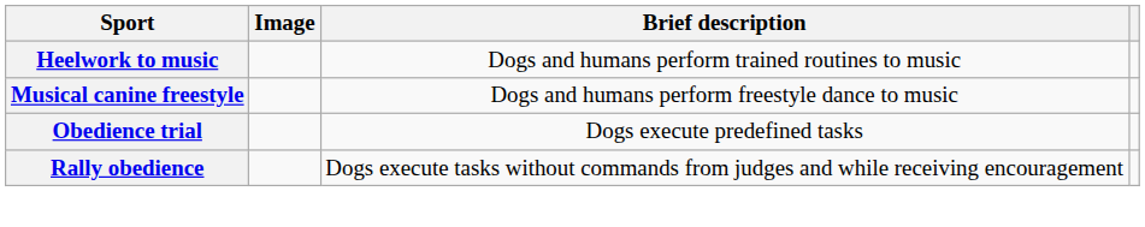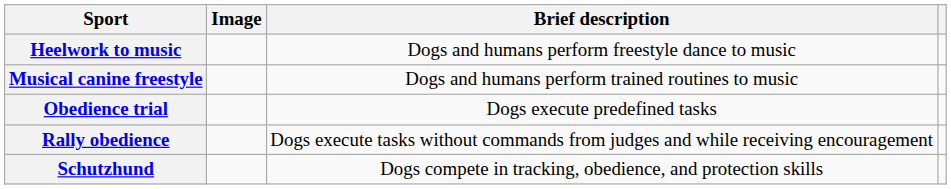 <table class="wikitable sortable" style="text-align: center;">
 <tr>
 <th scope="col">Sport</th>
 <th scope="col" class="unsortable">Image</th>
 <th scope="col" class="unsortable">Brief description</th>
 <th scope="col" class="unsortable"></th>
 </tr>
 <tr>
 <th scope="row"><a href='#'>Heelwork to music</a></th>
 <td></td>
-<td>Dogs and humans perform trained routines to music</td>
+<td>Dogs and humans perform freestyle dance to music</td>
 <td></td>
 </tr>
 <tr>
 <th scope="row"><a href='#'>Musical canine freestyle</a></th>
 <td></td>
-<td>Dogs and humans perform freestyle dance to music</td>
+<td>Dogs and humans perform trained routines to music</td>
 <td></td>
 </tr>
 <tr>
 <th scope="row"><a href='#'>Obedience trial</a></th>
 <td></td>
 <td>Dogs execute predefined tasks</td>
 <td></td>
 </tr>
 <tr>
 <th scope="row"><a href='#'>Rally obedience</a></th>
 <td></td>
 <td>Dogs execute tasks without commands from judges and while receiving encouragement</td>
 <td></td>
 </tr>
+<tr>
+<th scope="row"><a href='#'>Schutzhund</a></th>
+<td></td>
+<td>Dogs compete in tracking, obedience, and protection skills</td>
+<td></td>
+</tr>
 </table>
